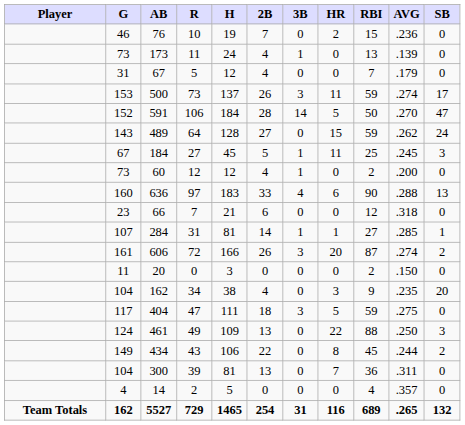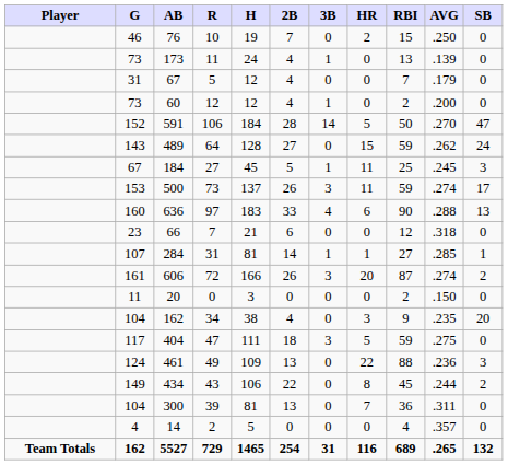 <table class="wikitable" style="text-align:center;">
 <tr>
 <th style="background:#ddf; width:20%;"><strong>Player</strong></th>
 <th style="background:#ddf; width:7%;"><strong>G</strong></th>
 <th style="background:#ddf; width:7%;"><strong>AB</strong></th>
 <th style="background:#ddf; width:7%;"><strong>R</strong></th>
 <th style="background:#ddf; width:7%;"><strong>H</strong></th>
 <th style="background:#ddf; width:7%;"><strong>2B</strong></th>
 <th style="background:#ddf; width:7%;"><strong>3B</strong></th>
 <th style="background:#ddf; width:7%;"><strong>HR</strong></th>
 <th style="background:#ddf; width:7%;"><strong>RBI</strong></th>
 <th style="background:#ddf; width:7%;"><strong>AVG</strong></th>
 <th style="background:#ddf; width:7%;"><strong>SB</strong></th>
 </tr>
 <tr>
 <td align=left></td>
 <td>46</td>
 <td>76</td>
 <td>10</td>
 <td>19</td>
 <td>7</td>
 <td>0</td>
 <td>2</td>
 <td>15</td>
-<td>.236</td>
+<td>.250</td>
 <td>0</td>
 </tr>
 <tr>
 <td align=left></td>
 <td>73</td>
 <td>173</td>
 <td>11</td>
 <td>24</td>
 <td>4</td>
 <td>1</td>
 <td>0</td>
 <td>13</td>
 <td>.139</td>
 <td>0</td>
 </tr>
 <tr>
 <td align=left></td>
 <td>31</td>
 <td>67</td>
 <td>5</td>
 <td>12</td>
 <td>4</td>
 <td>0</td>
 <td>0</td>
 <td>7</td>
 <td>.179</td>
 <td>0</td>
 </tr>
 <tr>
 <td align=left></td>
-<td>153</td>
-<td>500</td>
 <td>73</td>
-<td>137</td>
-<td>26</td>
-<td>3</td>
-<td>11</td>
-<td>59</td>
-<td>.274</td>
-<td>17</td>
+<td>60</td>
+<td>12</td>
+<td>12</td>
+<td>4</td>
+<td>1</td>
+<td>0</td>
+<td>2</td>
+<td>.200</td>
+<td>0</td>
 </tr>
 <tr>
 <td align=left></td>
 <td>152</td>
 <td>591</td>
 <td>106</td>
 <td>184</td>
 <td>28</td>
 <td>14</td>
 <td>5</td>
 <td>50</td>
 <td>.270</td>
 <td>47</td>
 </tr>
 <tr>
 <td align=left></td>
 <td>143</td>
 <td>489</td>
 <td>64</td>
 <td>128</td>
 <td>27</td>
 <td>0</td>
 <td>15</td>
 <td>59</td>
 <td>.262</td>
 <td>24</td>
 </tr>
 <tr>
 <td align=left></td>
 <td>67</td>
 <td>184</td>
 <td>27</td>
 <td>45</td>
 <td>5</td>
 <td>1</td>
 <td>11</td>
 <td>25</td>
 <td>.245</td>
 <td>3</td>
 </tr>
 <tr>
 <td align=left></td>
+<td>153</td>
+<td>500</td>
 <td>73</td>
-<td>60</td>
-<td>12</td>
-<td>12</td>
-<td>4</td>
-<td>1</td>
-<td>0</td>
-<td>2</td>
-<td>.200</td>
-<td>0</td>
+<td>137</td>
+<td>26</td>
+<td>3</td>
+<td>11</td>
+<td>59</td>
+<td>.274</td>
+<td>17</td>
 </tr>
 <tr>
 <td align=left></td>
 <td>160</td>
 <td>636</td>
 <td>97</td>
 <td>183</td>
 <td>33</td>
 <td>4</td>
 <td>6</td>
 <td>90</td>
 <td>.288</td>
 <td>13</td>
 </tr>
 <tr>
 <td align=left></td>
 <td>23</td>
 <td>66</td>
 <td>7</td>
 <td>21</td>
 <td>6</td>
 <td>0</td>
 <td>0</td>
 <td>12</td>
 <td>.318</td>
 <td>0</td>
 </tr>
 <tr>
 <td align=left></td>
 <td>107</td>
 <td>284</td>
 <td>31</td>
 <td>81</td>
 <td>14</td>
 <td>1</td>
 <td>1</td>
 <td>27</td>
 <td>.285</td>
 <td>1</td>
 </tr>
 <tr>
 <td align=left></td>
 <td>161</td>
 <td>606</td>
 <td>72</td>
 <td>166</td>
 <td>26</td>
 <td>3</td>
 <td>20</td>
 <td>87</td>
 <td>.274</td>
 <td>2</td>
 </tr>
 <tr>
 <td align=left></td>
 <td>11</td>
 <td>20</td>
 <td>0</td>
 <td>3</td>
 <td>0</td>
 <td>0</td>
 <td>0</td>
 <td>2</td>
 <td>.150</td>
 <td>0</td>
 </tr>
 <tr>
 <td align=left></td>
 <td>104</td>
 <td>162</td>
 <td>34</td>
 <td>38</td>
 <td>4</td>
 <td>0</td>
 <td>3</td>
 <td>9</td>
 <td>.235</td>
 <td>20</td>
 </tr>
 <tr>
 <td align=left></td>
 <td>117</td>
 <td>404</td>
 <td>47</td>
 <td>111</td>
 <td>18</td>
 <td>3</td>
 <td>5</td>
 <td>59</td>
 <td>.275</td>
 <td>0</td>
 </tr>
 <tr>
 <td align=left></td>
 <td>124</td>
 <td>461</td>
 <td>49</td>
 <td>109</td>
 <td>13</td>
 <td>0</td>
 <td>22</td>
 <td>88</td>
-<td>.250</td>
+<td>.236</td>
 <td>3</td>
 </tr>
 <tr>
 <td align=left></td>
 <td>149</td>
 <td>434</td>
 <td>43</td>
 <td>106</td>
 <td>22</td>
 <td>0</td>
 <td>8</td>
 <td>45</td>
 <td>.244</td>
 <td>2</td>
 </tr>
 <tr>
 <td align=left></td>
 <td>104</td>
 <td>300</td>
 <td>39</td>
 <td>81</td>
 <td>13</td>
 <td>0</td>
 <td>7</td>
 <td>36</td>
 <td>.311</td>
 <td>0</td>
 </tr>
 <tr>
 <td align=left></td>
 <td>4</td>
 <td>14</td>
 <td>2</td>
 <td>5</td>
 <td>0</td>
 <td>0</td>
 <td>0</td>
 <td>4</td>
 <td>.357</td>
 <td>0</td>
 </tr>
 <tr class="sortbottom">
 <td><strong>Team Totals</strong></td>
 <td><strong>162</strong></td>
 <td><strong>5527</strong></td>
 <td><strong>729</strong></td>
 <td><strong>1465</strong></td>
 <td><strong>254</strong></td>
 <td><strong>31</strong></td>
 <td><strong>116</strong></td>
 <td><strong>689</strong></td>
 <td><strong>.265</strong></td>
 <td><strong>132</strong></td>
 </tr>
 </table>
